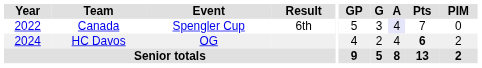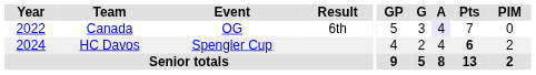 <table border="0" cellpadding="1" cellspacing="0" ID="Table3" style="text-align:center; width:40em">
 <tr ALIGN="center" bgcolor="#e0e0e0">
 <th>Year</th>
 <th>Team</th>
 <th>Event</th>
 <th>Result</th>
 <th rowspan="99" bgcolor="#ffffff"></th>
 <th>GP</th>
 <th>G</th>
 <th>A</th>
 <th>Pts</th>
 <th>PIM</th>
 </tr>
 <tr>
 <td><a href='#'>2022</a></td>
 <td><a href='#'>Canada</a></td>
-<td><a href='#'>Spengler Cup</a></td>
+<td><a href='#'>OG</a></td>
 <td>6th</td>
 <td>5</td>
 <td>3</td>
 <td style="background: lavender;">4</td>
 <td>7</td>
 <td>0</td>
 </tr>
 <tr bgcolor="#f0f0f0">
 <td><a href='#'>2024</a></td>
 <td><a href='#'>HC Davos</a></td>
-<td><a href='#'>OG</a></td>
+<td><a href='#'>Spengler Cup</a></td>
 <td></td>
 <td>4</td>
 <td>2</td>
 <td>4</td>
 <td><strong>6</strong></td>
 <td>2</td>
 </tr>
 <tr bgcolor="#e0e0e0">
 <th colspan=4>Senior totals</th>
 <th>9</th>
 <th>5</th>
 <th>8</th>
 <th>13</th>
 <th>2</th>
 </tr>
 </table>
